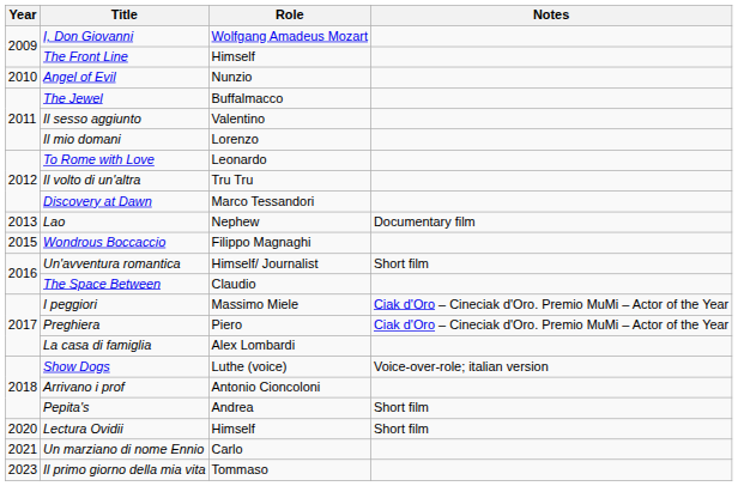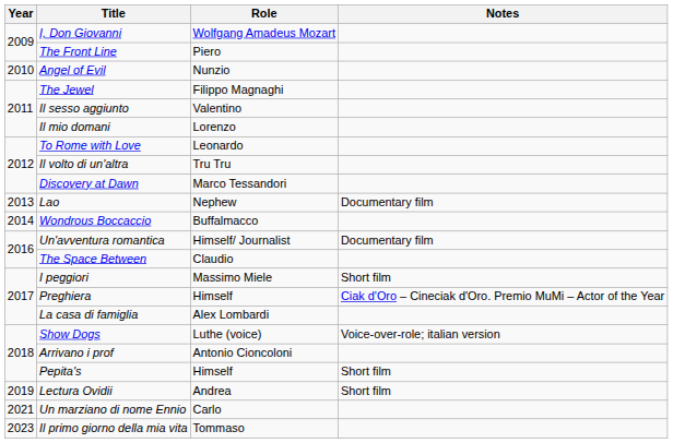 <table class="wikitable">
 <tr>
 <th>Year</th>
 <th>Title</th>
 <th>Role</th>
 <th>Notes</th>
 </tr>
 <tr>
 <td rowspan="2">2009</td>
 <td><em><a href='#'>I, Don Giovanni</a></em></td>
 <td><a href='#'>Wolfgang Amadeus Mozart</a></td>
 <td></td>
 </tr>
 <tr>
 <td><em><a href='#'>The Front Line</a></em></td>
-<td>Himself</td>
+<td>Piero</td>
 <td></td>
 </tr>
 <tr>
 <td>2010</td>
 <td><em><a href='#'>Angel of Evil</a></em></td>
 <td>Nunzio</td>
 <td></td>
 </tr>
 <tr>
 <td rowspan="3">2011</td>
 <td><em><a href='#'>The Jewel</a></em></td>
-<td>Buffalmacco</td>
+<td>Filippo Magnaghi</td>
 <td></td>
 </tr>
 <tr>
 <td><em>Il sesso aggiunto</em></td>
 <td>Valentino</td>
 <td></td>
 </tr>
 <tr>
 <td><em>Il mio domani</em></td>
 <td>Lorenzo</td>
 <td></td>
 </tr>
 <tr>
 <td rowspan="3">2012</td>
 <td><em><a href='#'>To Rome with Love</a></em></td>
 <td>Leonardo</td>
 <td></td>
 </tr>
 <tr>
 <td><em>Il volto di un'altra</em></td>
 <td>Tru Tru</td>
 <td></td>
 </tr>
 <tr>
 <td><em><a href='#'>Discovery at Dawn</a></em></td>
 <td>Marco Tessandori</td>
 <td></td>
 </tr>
 <tr>
 <td>2013</td>
 <td><em>Lao</em></td>
 <td>Nephew</td>
 <td>Documentary film</td>
 </tr>
 <tr>
-<td>2015</td>
+<td>2014</td>
 <td><em><a href='#'>Wondrous Boccaccio</a></em></td>
-<td>Filippo Magnaghi</td>
+<td>Buffalmacco</td>
 <td></td>
 </tr>
 <tr>
 <td rowspan="2">2016</td>
 <td><em>Un'avventura romantica</em></td>
 <td>Himself/ Journalist</td>
-<td>Short film</td>
+<td>Documentary film</td>
 </tr>
 <tr>
 <td><em><a href='#'>The Space Between</a></em></td>
 <td>Claudio</td>
 <td></td>
 </tr>
 <tr>
 <td rowspan="3">2017</td>
 <td><em>I peggiori</em></td>
 <td>Massimo Miele</td>
-<td><a href='#'>Ciak d'Oro</a> – Cineciak d'Oro. Premio MuMi – Actor of the Year</td>
+<td>Short film</td>
 </tr>
 <tr>
 <td><em>Preghiera</em></td>
-<td>Piero</td>
+<td>Himself</td>
 <td><a href='#'>Ciak d'Oro</a> – Cineciak d'Oro. Premio MuMi – Actor of the Year</td>
 </tr>
 <tr>
 <td><em>La casa di famiglia</em></td>
 <td>Alex Lombardi</td>
 <td></td>
 </tr>
 <tr>
 <td rowspan="3">2018</td>
 <td><em><a href='#'>Show Dogs</a></em></td>
 <td>Luthe (voice)</td>
 <td>Voice-over-role; italian version</td>
 </tr>
 <tr>
 <td><em>Arrivano i prof</em></td>
 <td>Antonio Cioncoloni</td>
 <td></td>
 </tr>
 <tr>
 <td><em>Pepita's</em></td>
-<td>Andrea</td>
+<td>Himself</td>
 <td>Short film</td>
 </tr>
 <tr>
-<td>2020</td>
+<td>2019</td>
 <td><em>Lectura Ovidii</em></td>
-<td>Himself</td>
+<td>Andrea</td>
 <td>Short film</td>
 </tr>
 <tr>
 <td>2021</td>
 <td><em>Un marziano di nome Ennio</em></td>
 <td>Carlo</td>
 <td></td>
 </tr>
 <tr>
 <td>2023</td>
 <td><em>Il primo giorno della mia vita</em></td>
 <td>Tommaso</td>
 <td></td>
 </tr>
 </table>
